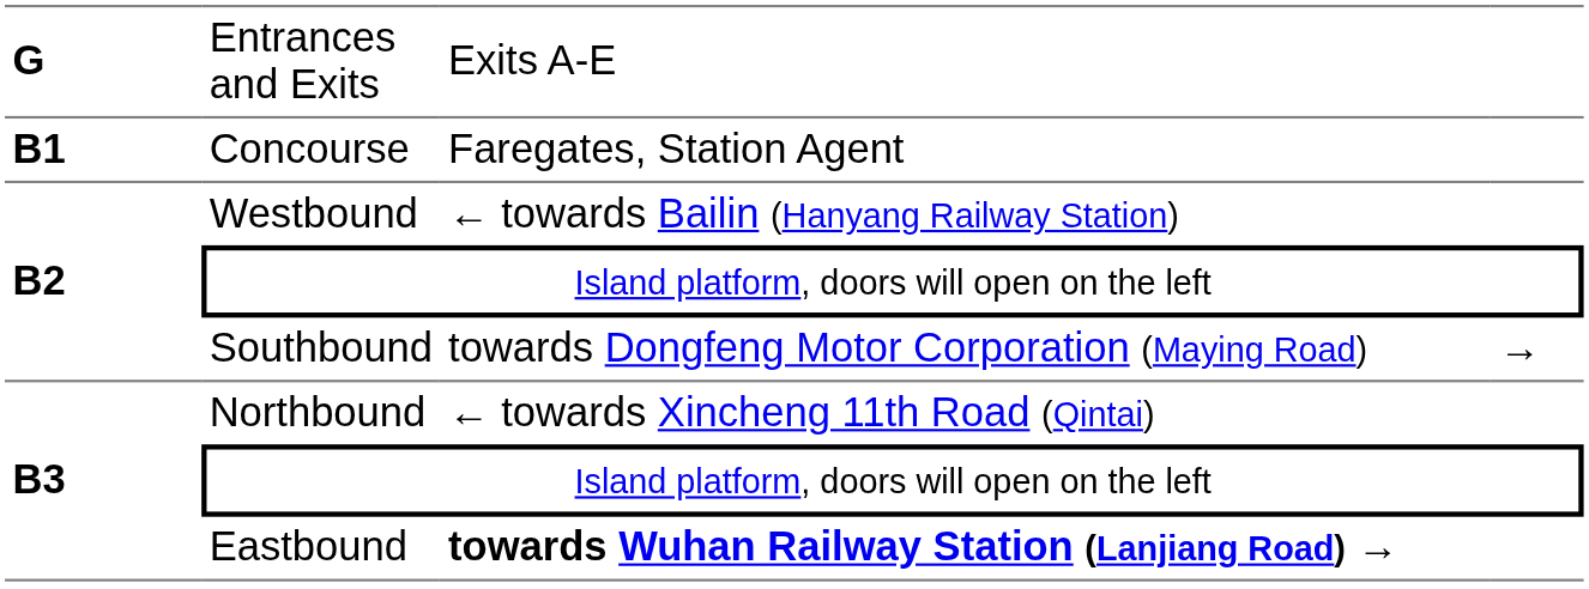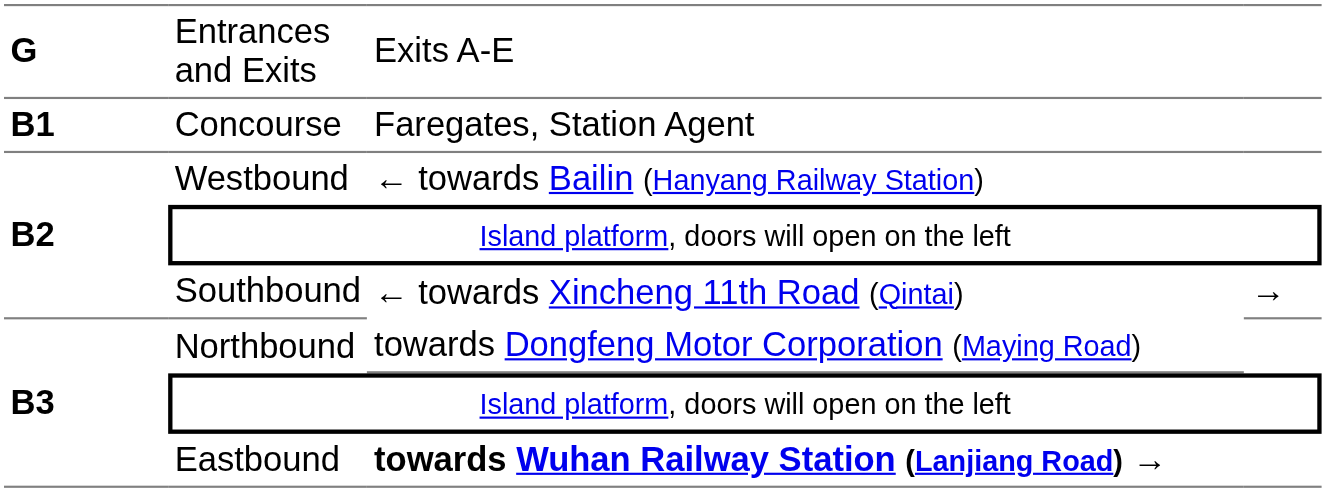 <table table border=0 cellspacing=0 cellpadding=3>
 <tr>
 <td style="border-bottom:solid 1px gray; border-top:solid 1px gray;"><strong>G</strong></td>
 <td style="border-bottom:solid 1px gray; border-top:solid 1px gray;">Entrances and Exits</td>
 <td style="border-bottom:solid 1px gray; border-top:solid 1px gray;">Exits A-E</td>
 <td style="border-bottom:solid 1px gray; border-top:solid 1px gray;"></td>
 </tr>
 <tr>
 <td style="border-bottom:solid 1px gray;" width=70><strong>B1</strong></td>
 <td style="border-bottom:solid 1px gray;" width=70>Concourse</td>
 <td style="border-bottom:solid 1px gray;" width=400>Faregates, Station Agent</td>
 <td style="border-bottom:solid 1px gray;" width=30></td>
 </tr>
 <tr>
 <td style="border-bottom:solid 1px gray;" rowspan=3><strong>B2</strong></td>
 <td>Westbound</td>
 <td>←  towards <a href='#'>Bailin</a> <small>(<a href='#'>Hanyang Railway Station</a>)</small></td>
 <td></td>
 </tr>
 <tr>
 <td style="border-right:solid 2px black;border-left:solid 2px black;border-top:solid 2px black;border-bottom:solid 2px black;text-align:center;" colspan=3><small><a href='#'>Island platform</a>, doors will open on the left</small></td>
 </tr>
 <tr>
 <td style="border-bottom:solid 1px gray;">Southbound</td>
-<td style="border-bottom:solid 1px gray;"> towards <a href='#'>Dongfeng Motor Corporation</a> <small>(<a href='#'>Maying Road</a>)</small></td>
+<td>←  towards <a href='#'>Xincheng 11th Road</a> <small>(<a href='#'>Qintai</a>)</small></td>
 <td style="border-bottom:solid 1px gray;">→</td>
 </tr>
 <tr>
 <td style="border-bottom:solid 1px gray;" rowspan=3><strong>B3</strong></td>
 <td>Northbound</td>
-<td>←  towards <a href='#'>Xincheng 11th Road</a> <small>(<a href='#'>Qintai</a>)</small></td>
+<td style="border-bottom:solid 1px gray;"> towards <a href='#'>Dongfeng Motor Corporation</a> <small>(<a href='#'>Maying Road</a>)</small></td>
 <td></td>
 </tr>
 <tr>
 <td style="border-right:solid 2px black;border-left:solid 2px black;border-top:solid 2px black;border-bottom:solid 2px black;text-align:center;" colspan=3><small><a href='#'>Island platform</a>, doors will open on the left</small></td>
 </tr>
 <tr>
 <td style="border-bottom:solid 1px gray;">Eastbound</td>
 <td style="border-bottom:solid 1px gray;"><strong> towards <a href='#'>Wuhan Railway Station</a> <small>(<a href='#'>Lanjiang Road</a>)</small> →</strong></td>
 <td style="border-bottom:solid 1px gray;"></td>
 </tr>
 </table>
